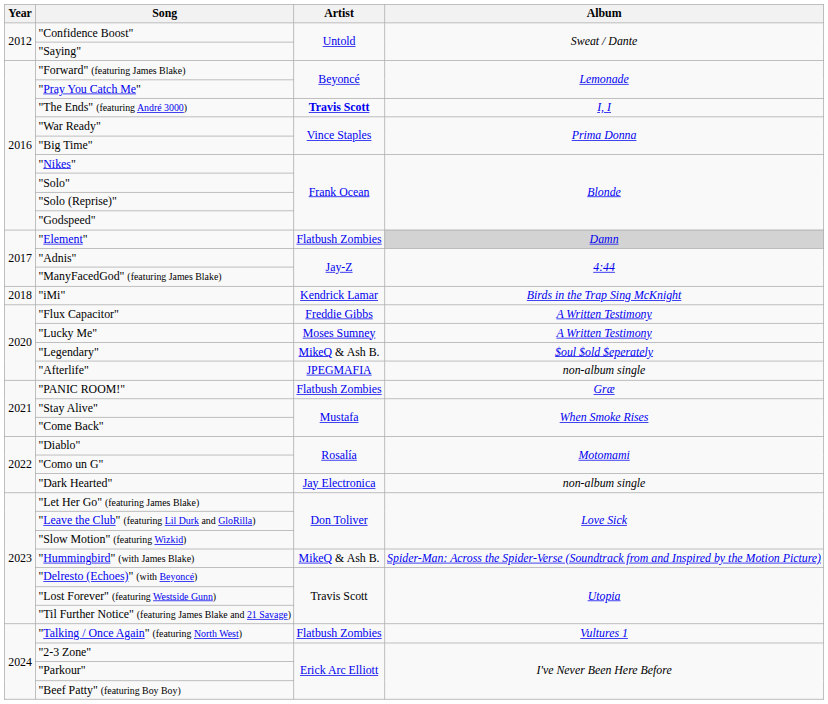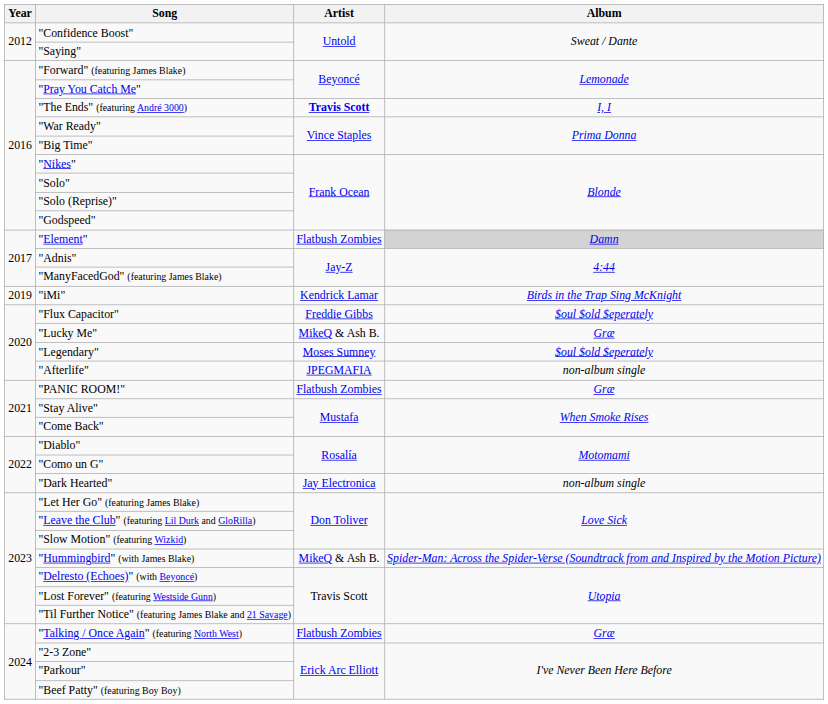 <table class="wikitable">
 <tr>
 <th align="center" width="35">Year</th>
 <th>Song</th>
 <th>Artist</th>
 <th>Album</th>
 </tr>
 <tr>
 <td align="center" rowspan="2">2012</td>
 <td>"Confidence Boost"</td>
 <td align="center" rowspan="2"><a href='#'>Untold</a></td>
 <td align="center" rowspan="2"><em>Sweat / Dante</em></td>
 </tr>
 <tr>
 <td>"Saying"</td>
 </tr>
 <tr>
 <td rowspan="9" align="center">2016</td>
 <td>"Forward" <small>(featuring James Blake)</small></td>
 <td rowspan="2" align="center"><a href='#'>Beyoncé</a></td>
 <td rowspan="2" align="center"><em><a href='#'>Lemonade</a></em></td>
 </tr>
 <tr>
 <td>"<a href='#'>Pray You Catch Me</a>"</td>
 </tr>
 <tr>
 <td>"The Ends" <small>(featuring <a href='#'>André 3000</a>)</small></td>
 <td align="center"><strong><a href='#'>Travis Scott</a></strong></td>
 <td rowspan="1" align="center"><em><a href='#'>I, I</a></em></td>
 </tr>
 <tr>
 <td>"War Ready"</td>
 <td align="center" rowspan="2"><a href='#'>Vince Staples</a></td>
 <td align="center" rowspan="2"><em><a href='#'>Prima Donna</a></em></td>
 </tr>
 <tr>
 <td>"Big Time"</td>
 </tr>
 <tr>
 <td>"<a href='#'>Nikes</a>"</td>
 <td rowspan="4" align="center"><a href='#'>Frank Ocean</a></td>
 <td rowspan="4" align="center"><em><a href='#'>Blonde</a></em></td>
 </tr>
 <tr>
 <td>"Solo"</td>
 </tr>
 <tr>
 <td>"Solo (Reprise)"</td>
 </tr>
 <tr>
 <td>"Godspeed"</td>
 </tr>
 <tr>
 <td align="center" rowspan="3">2017</td>
 <td>"<a href='#'>Element</a>"</td>
 <td rowspan="1" align="center"><a href='#'>Flatbush Zombies</a></td>
 <td align="center" style="background: lightgrey;"><em><a href='#'>Damn</a></em></td>
 </tr>
 <tr>
 <td>"Adnis"</td>
 <td align="center" rowspan="2"><a href='#'>Jay-Z</a></td>
 <td align="center" rowspan="2"><em><a href='#'>4:44</a></em></td>
 </tr>
 <tr>
 <td>"ManyFacedGod" <small>(featuring James Blake)</small></td>
 </tr>
 <tr>
-<td rowspan="1" align="center">2018</td>
+<td rowspan="1" align="center">2019</td>
 <td>"iMi"</td>
 <td align="center"><a href='#'>Kendrick Lamar</a></td>
 <td align="center"><em><a href='#'>Birds in the Trap Sing McKnight</a></em></td>
 </tr>
 <tr>
 <td rowspan="4" align="center">2020</td>
 <td>"Flux Capacitor"</td>
 <td rowspan="1" align="center"><a href='#'>Freddie Gibbs</a></td>
-<td align="center"><em><a href='#'>A Written Testimony</a></em></td>
+<td rowspan="1" align="center"><em><a href='#'>$oul $old $eperately</a></em></td>
 </tr>
 <tr>
 <td>"Lucky Me"</td>
-<td rowspan="1" align="center"><a href='#'>Moses Sumney</a></td>
-<td align="center"><em><a href='#'>A Written Testimony</a></em></td>
+<td rowspan="1" align="center"><a href='#'>MikeQ</a> & Ash B.</td>
+<td align="center"><em><a href='#'>Græ</a></em></td>
 </tr>
 <tr>
 <td>"Legendary"</td>
-<td rowspan="1" align="center"><a href='#'>MikeQ</a> & Ash B.</td>
+<td rowspan="1" align="center"><a href='#'>Moses Sumney</a></td>
 <td rowspan="1" align="center"><em><a href='#'>$oul $old $eperately</a></em></td>
 </tr>
 <tr>
 <td>"Afterlife"</td>
 <td rowspan="1" align="center"><a href='#'>JPEGMAFIA</a></td>
 <td align="center"><em>non-album single</em></td>
 </tr>
 <tr>
 <td rowspan="3" align="center">2021</td>
 <td>"PANIC ROOM!"</td>
 <td rowspan="1" align="center"><a href='#'>Flatbush Zombies</a></td>
 <td align="center"><em><a href='#'>Græ</a></em></td>
 </tr>
 <tr>
 <td>"Stay Alive"</td>
 <td rowspan="2" align="center"><a href='#'>Mustafa</a></td>
 <td rowspan="2" align="center"><em><a href='#'>When Smoke Rises</a></em></td>
 </tr>
 <tr>
 <td>"Come Back"</td>
 </tr>
 <tr>
 <td rowspan="3" align="center">2022</td>
 <td>"Diablo"</td>
 <td rowspan="2" align="center"><a href='#'>Rosalía</a></td>
 <td rowspan="2" align="center"><em><a href='#'>Motomami</a></em></td>
 </tr>
 <tr>
 <td>"Como un G"</td>
 </tr>
 <tr>
 <td>"Dark Hearted"</td>
 <td rowspan="1" align="center"><a href='#'>Jay Electronica</a></td>
 <td align="center"><em>non-album single</em></td>
 </tr>
 <tr>
 <td rowspan="7" align="center">2023</td>
 <td>"Let Her Go" <small>(featuring James Blake)</small></td>
 <td rowspan="3" align="center"><a href='#'>Don Toliver</a></td>
 <td rowspan="3" align="center"><em><a href='#'>Love Sick</a></em></td>
 </tr>
 <tr>
 <td>"<a href='#'>Leave the Club</a>" <small>(featuring <a href='#'>Lil Durk</a> and <a href='#'>GloRilla</a>)</small></td>
 </tr>
 <tr>
 <td>"Slow Motion" <small>(featuring <a href='#'>Wizkid</a>)</small></td>
 </tr>
 <tr>
 <td>"<a href='#'>Hummingbird</a>" <small>(with James Blake)</small></td>
 <td rowspan="1" align="center"><a href='#'>MikeQ</a> & Ash B.</td>
 <td align="center"><em><a href='#'>Spider-Man: Across the Spider-Verse (Soundtrack from and Inspired by the Motion Picture)</a></em></td>
 </tr>
 <tr>
 <td>"<a href='#'>Delresto (Echoes)</a>" <small>(with <a href='#'>Beyoncé</a>)</small></td>
 <td rowspan="3" align="center">Travis Scott</td>
 <td rowspan="3" align="center"><em><a href='#'>Utopia</a></em></td>
 </tr>
 <tr>
 <td>"Lost Forever" <small>(featuring <a href='#'>Westside Gunn</a>)</small></td>
 </tr>
 <tr>
 <td>"Til Further Notice" <small>(featuring James Blake and <a href='#'>21 Savage</a>)</small></td>
 </tr>
 <tr>
 <td rowspan="4" align="center">2024</td>
 <td>"<a href='#'>Talking / Once Again</a>" <small>(featuring <a href='#'>North West</a>)</small></td>
 <td rowspan="1" align="center"><a href='#'>Flatbush Zombies</a></td>
-<td align="center"><em><a href='#'>Vultures 1</a></em></td>
+<td align="center"><em><a href='#'>Græ</a></em></td>
 </tr>
 <tr>
 <td>"2-3 Zone"</td>
 <td rowspan="3" align="center"><a href='#'>Erick Arc Elliott</a></td>
 <td rowspan="3" align="center"><em>I've Never Been Here Before</em></td>
 </tr>
 <tr>
 <td>"Parkour"</td>
 </tr>
 <tr>
 <td>"Beef Patty" <small>(featuring Boy Boy)</small></td>
 </tr>
 </table>
